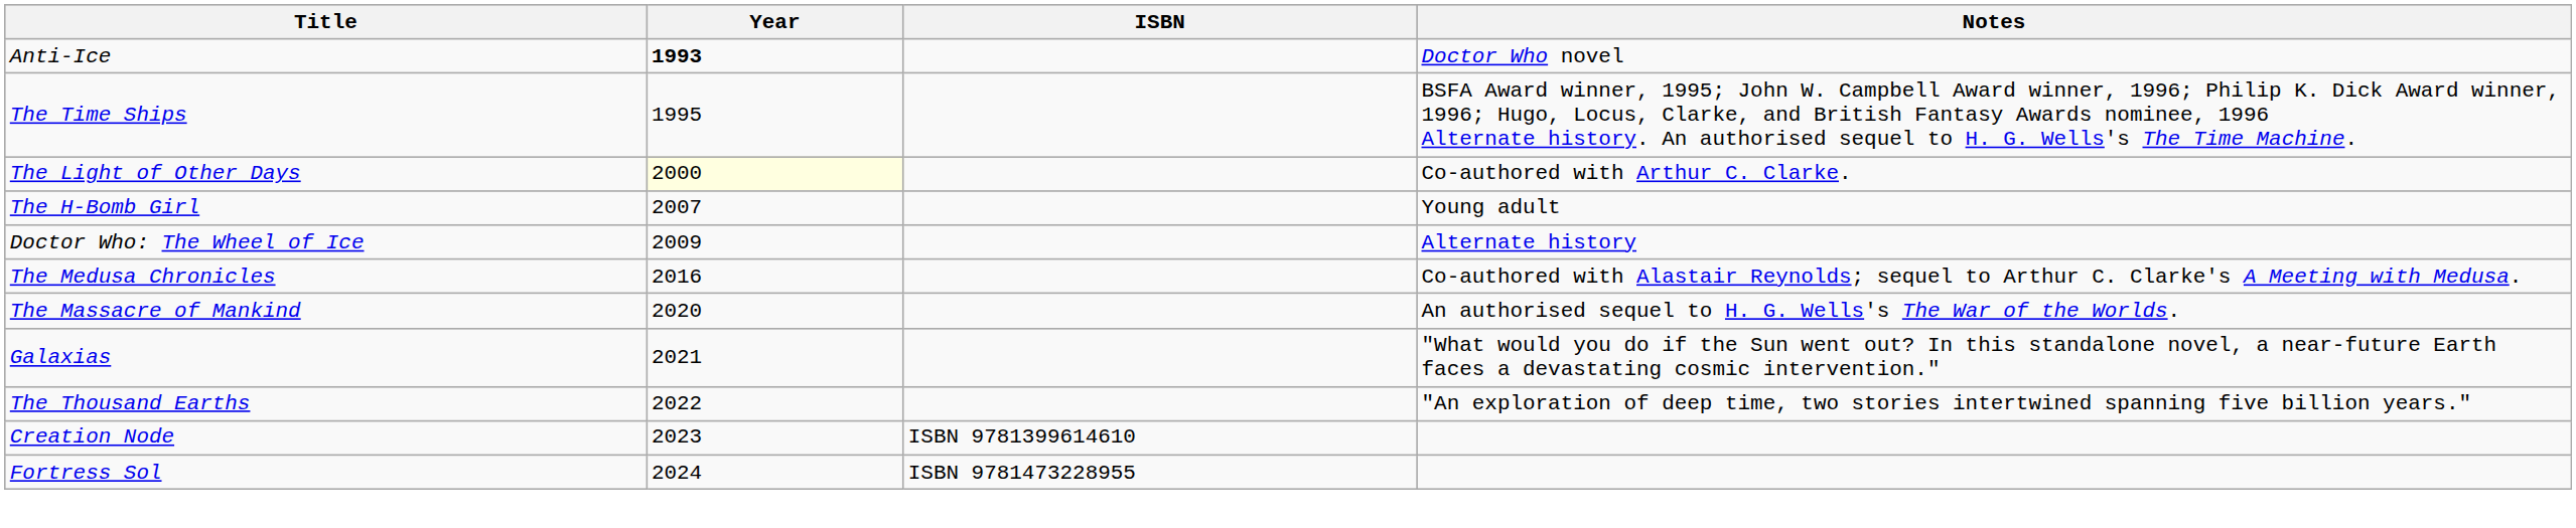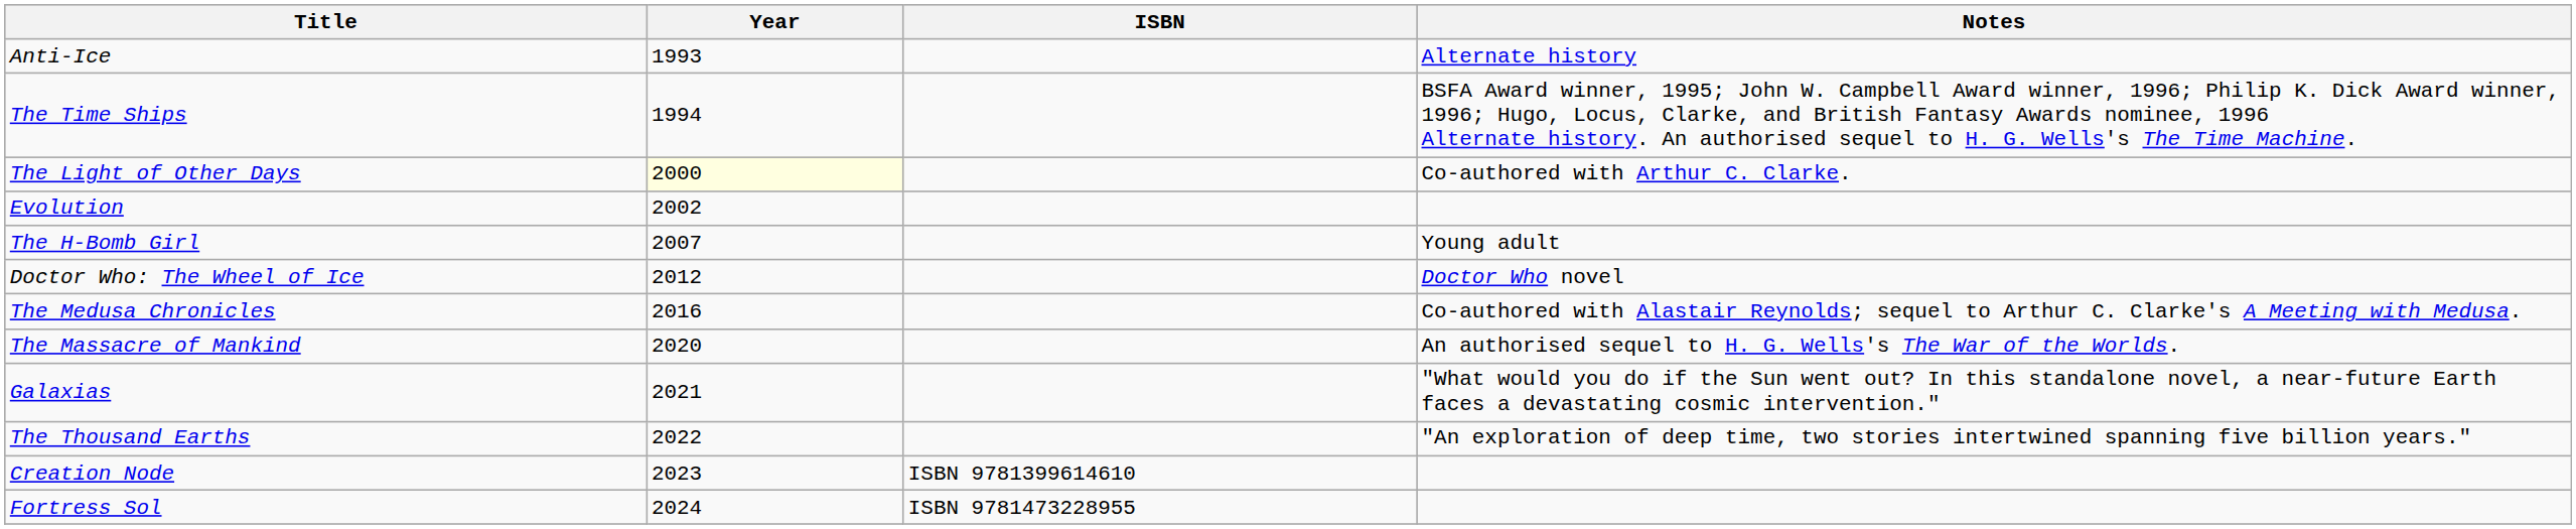 <table class='wikitable' width='100%'>
 <tr>
 <th width='25%'>Title</th>
 <th width='10%'>Year</th>
 <th width='20%'>ISBN</th>
 <th width='45%'>Notes</th>
 </tr>
 <tr>
 <td><em>Anti-Ice</em></td>
-<td><strong>1993</strong></td>
+<td>1993</td>
 <td></td>
-<td><em><a href='#'>Doctor Who</a></em> novel</td>
+<td><a href='#'>Alternate history</a></td>
 </tr>
 <tr>
 <td><em><a href='#'>The Time Ships</a></em></td>
-<td>1995</td>
+<td>1994</td>
 <td></td>
 <td>BSFA Award winner, 1995; John W. Campbell Award winner, 1996; Philip K. Dick Award winner, 1996; Hugo, Locus, Clarke, and British Fantasy Awards nominee, 1996<br><a href='#'>Alternate history</a>. An authorised sequel to <a href='#'>H. G. Wells</a>'s <em><a href='#'>The Time Machine</a></em>.</td>
 </tr>
 <tr>
 <td><em><a href='#'>The Light of Other Days</a></em></td>
 <td style="background: lightyellow;">2000</td>
 <td></td>
 <td>Co-authored with <a href='#'>Arthur C. Clarke</a>.</td>
 </tr>
 <tr>
+<td><em><a href='#'>Evolution</a></em></td>
+<td>2002</td>
+<td></td>
+<td> </td>
+</tr>
+<tr>
 <td><em><a href='#'>The H-Bomb Girl</a></em></td>
 <td>2007</td>
 <td></td>
 <td>Young adult</td>
 </tr>
 <tr>
 <td><em>Doctor Who: <a href='#'>The Wheel of Ice</a></em></td>
-<td>2009</td>
+<td>2012</td>
 <td></td>
-<td><a href='#'>Alternate history</a></td>
+<td><em><a href='#'>Doctor Who</a></em> novel</td>
 </tr>
 <tr>
 <td><em><a href='#'>The Medusa Chronicles</a></em></td>
 <td>2016</td>
 <td></td>
 <td>Co-authored with <a href='#'>Alastair Reynolds</a>; sequel to Arthur C. Clarke's <em><a href='#'>A Meeting with Medusa</a></em>.</td>
 </tr>
 <tr>
 <td><em><a href='#'>The Massacre of Mankind</a></em></td>
 <td>2020</td>
 <td></td>
 <td>An authorised sequel to <a href='#'>H. G. Wells</a>'s <em><a href='#'>The War of the Worlds</a></em>.</td>
 </tr>
 <tr>
 <td><em><a href='#'>Galaxias</a></em></td>
 <td>2021</td>
 <td></td>
 <td>"What would you do if the Sun went out? In this standalone novel, a near-future Earth faces a devastating cosmic intervention."</td>
 </tr>
 <tr>
 <td><em><a href='#'>The Thousand Earths</a></em></td>
 <td>2022</td>
 <td></td>
 <td>"An exploration of deep time, two stories intertwined spanning five billion years."</td>
 </tr>
 <tr>
 <td><em><a href='#'>Creation Node</a></em></td>
 <td>2023</td>
 <td>ISBN 9781399614610</td>
 <td></td>
 </tr>
 <tr>
 <td><em><a href='#'>Fortress Sol</a></em></td>
 <td>2024</td>
 <td>ISBN 9781473228955</td>
 </tr>
 </table>
